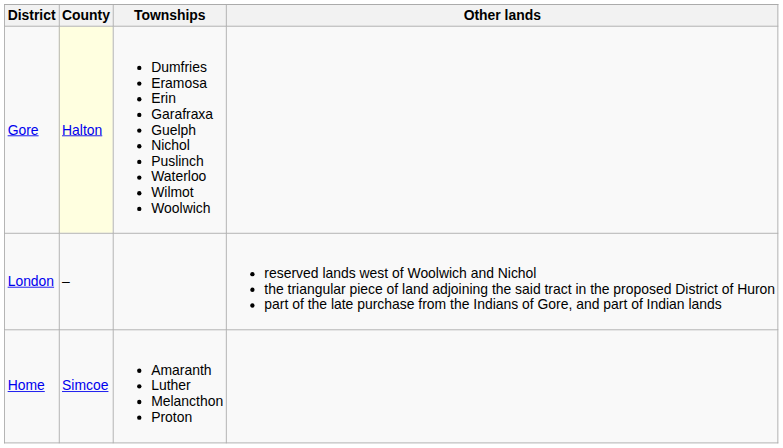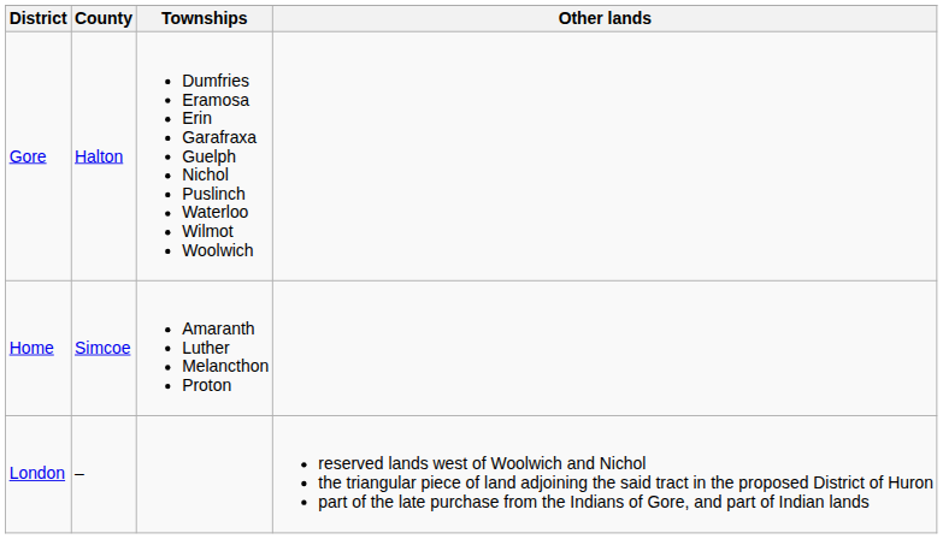 <table class = "wikitable">
 <tr>
 </tr>
 <tr>
 <th>District</th>
 <th>County</th>
 <th>Townships</th>
 <th>Other lands</th>
 </tr>
 <tr>
 <td><a href='#'>Gore</a></td>
-<td style="background: lightyellow;"><a href='#'>Halton</a></td>
+<td><a href='#'>Halton</a></td>
 <td><br><ul><li>Dumfries</li><li>Eramosa</li><li>Erin</li><li>Garafraxa</li><li>Guelph</li><li>Nichol</li><li>Puslinch</li><li>Waterloo</li><li>Wilmot</li><li>Woolwich</li></ul></td>
+<td></td>
+</tr>
+<tr>
+<td><a href='#'>Home</a></td>
+<td><a href='#'>Simcoe</a></td>
+<td><br><ul><li>Amaranth</li><li>Luther</li><li>Melancthon</li><li>Proton</li></ul></td>
 <td></td>
 </tr>
 <tr>
 <td><a href='#'>London</a></td>
 <td>–</td>
 <td></td>
 <td><br><ul><li>reserved lands west of Woolwich and Nichol</li><li>the triangular piece of land adjoining the said tract in the proposed District of Huron</li><li>part of the late purchase from the Indians of Gore, and part of Indian lands</li></ul></td>
 </tr>
-<tr>
-<td><a href='#'>Home</a></td>
-<td><a href='#'>Simcoe</a></td>
-<td><br><ul><li>Amaranth</li><li>Luther</li><li>Melancthon</li><li>Proton</li></ul></td>
-<td></td>
-</tr>
 </table>
